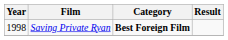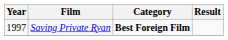 <table class="wikitable">
 <tr>
 <th>Year</th>
 <th>Film</th>
 <th>Category</th>
 <th>Result</th>
 </tr>
 <tr>
-<td style="text-align:center;">1998</td>
+<td style="text-align:center;">1997</td>
 <td style="text-align:center;"><em><a href='#'>Saving Private Ryan</a></em></td>
 <td style="text-align:center;"><strong>Best Foreign Film</strong></td>
 <td></td>
 </tr>
 <tr>
 </tr>
 </table>
